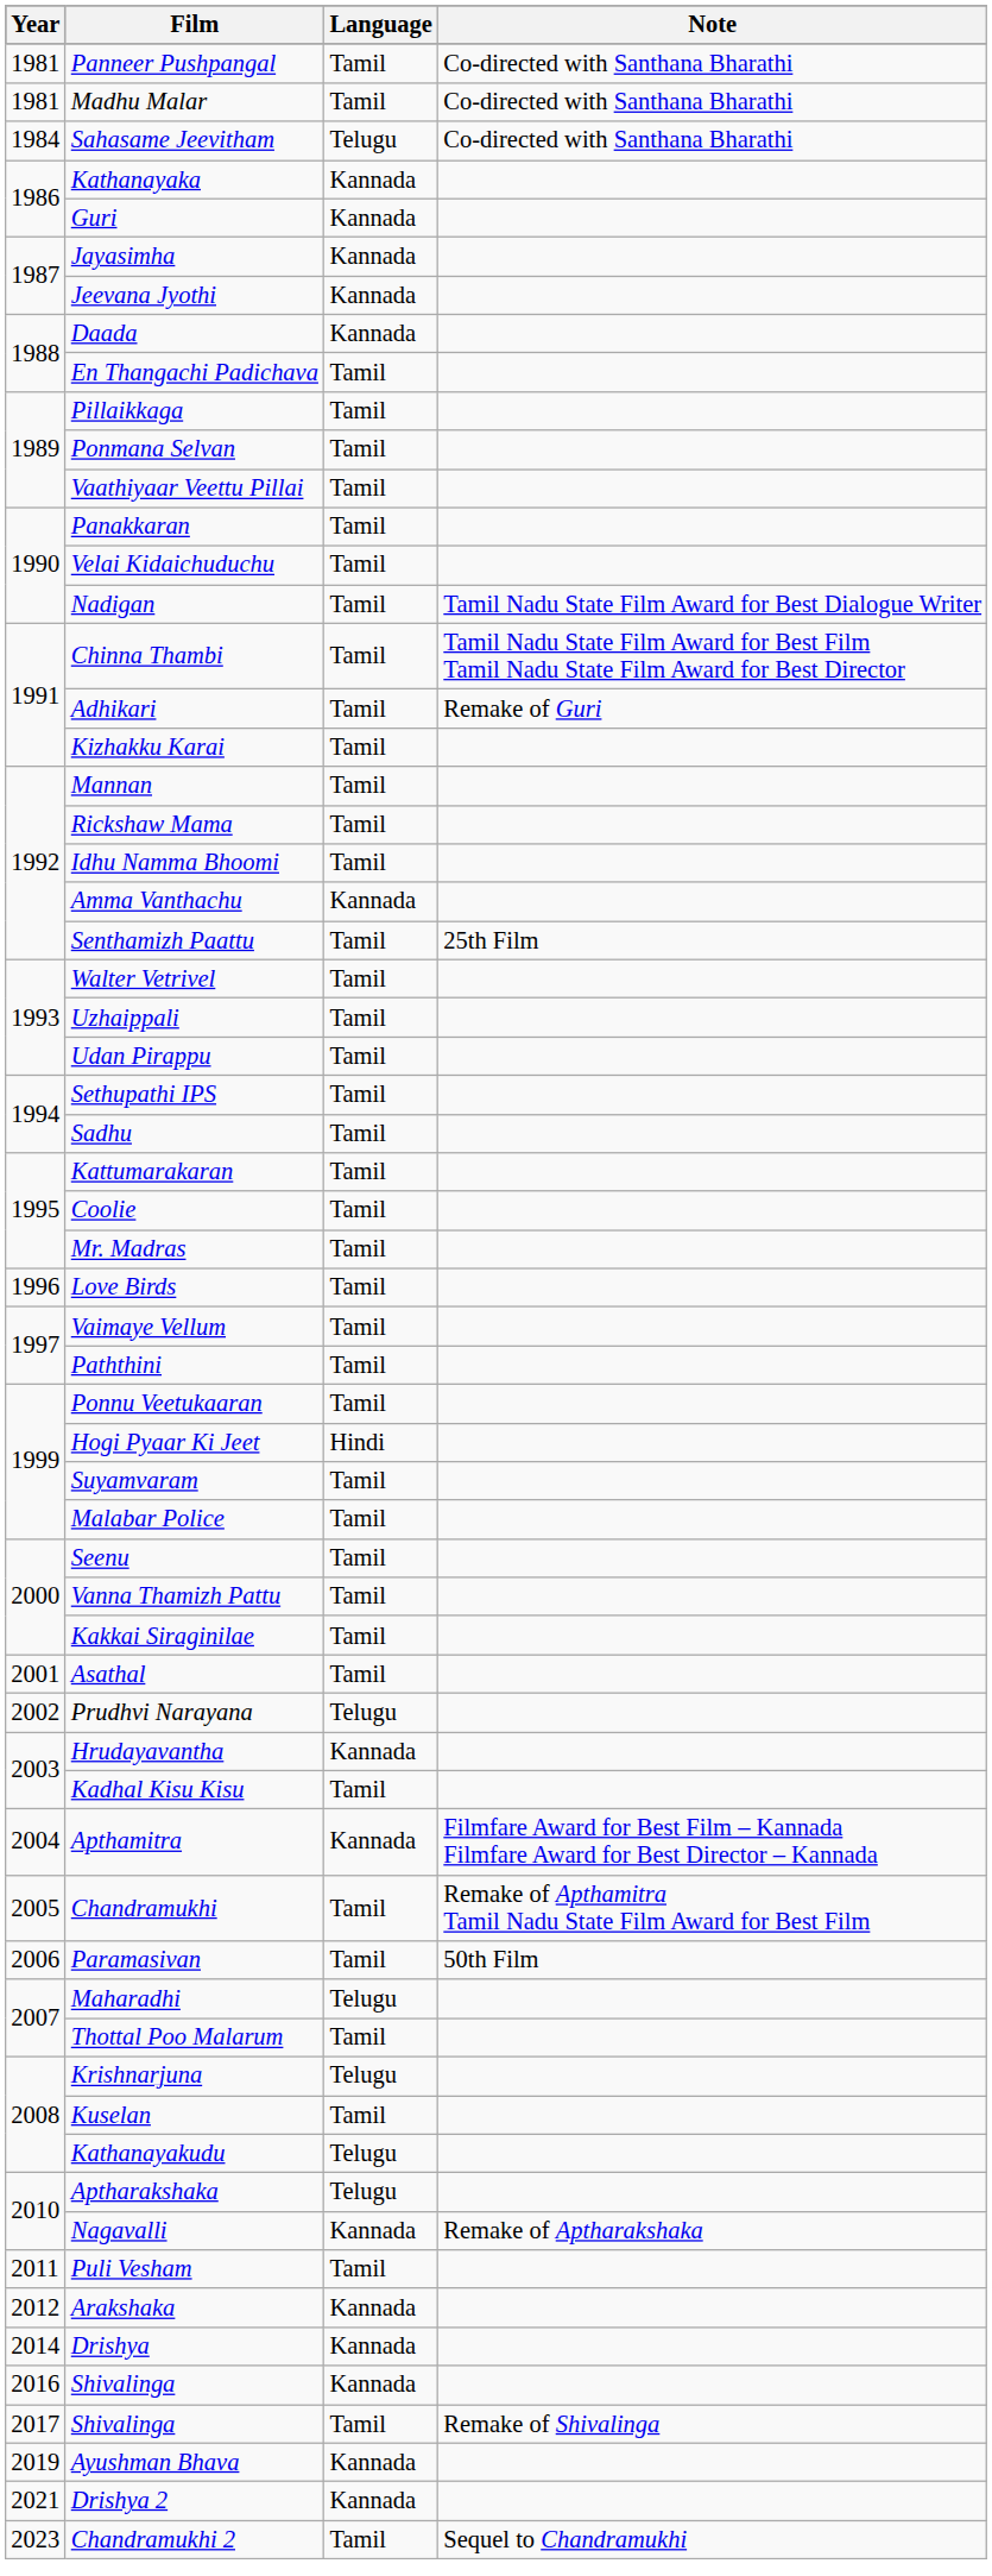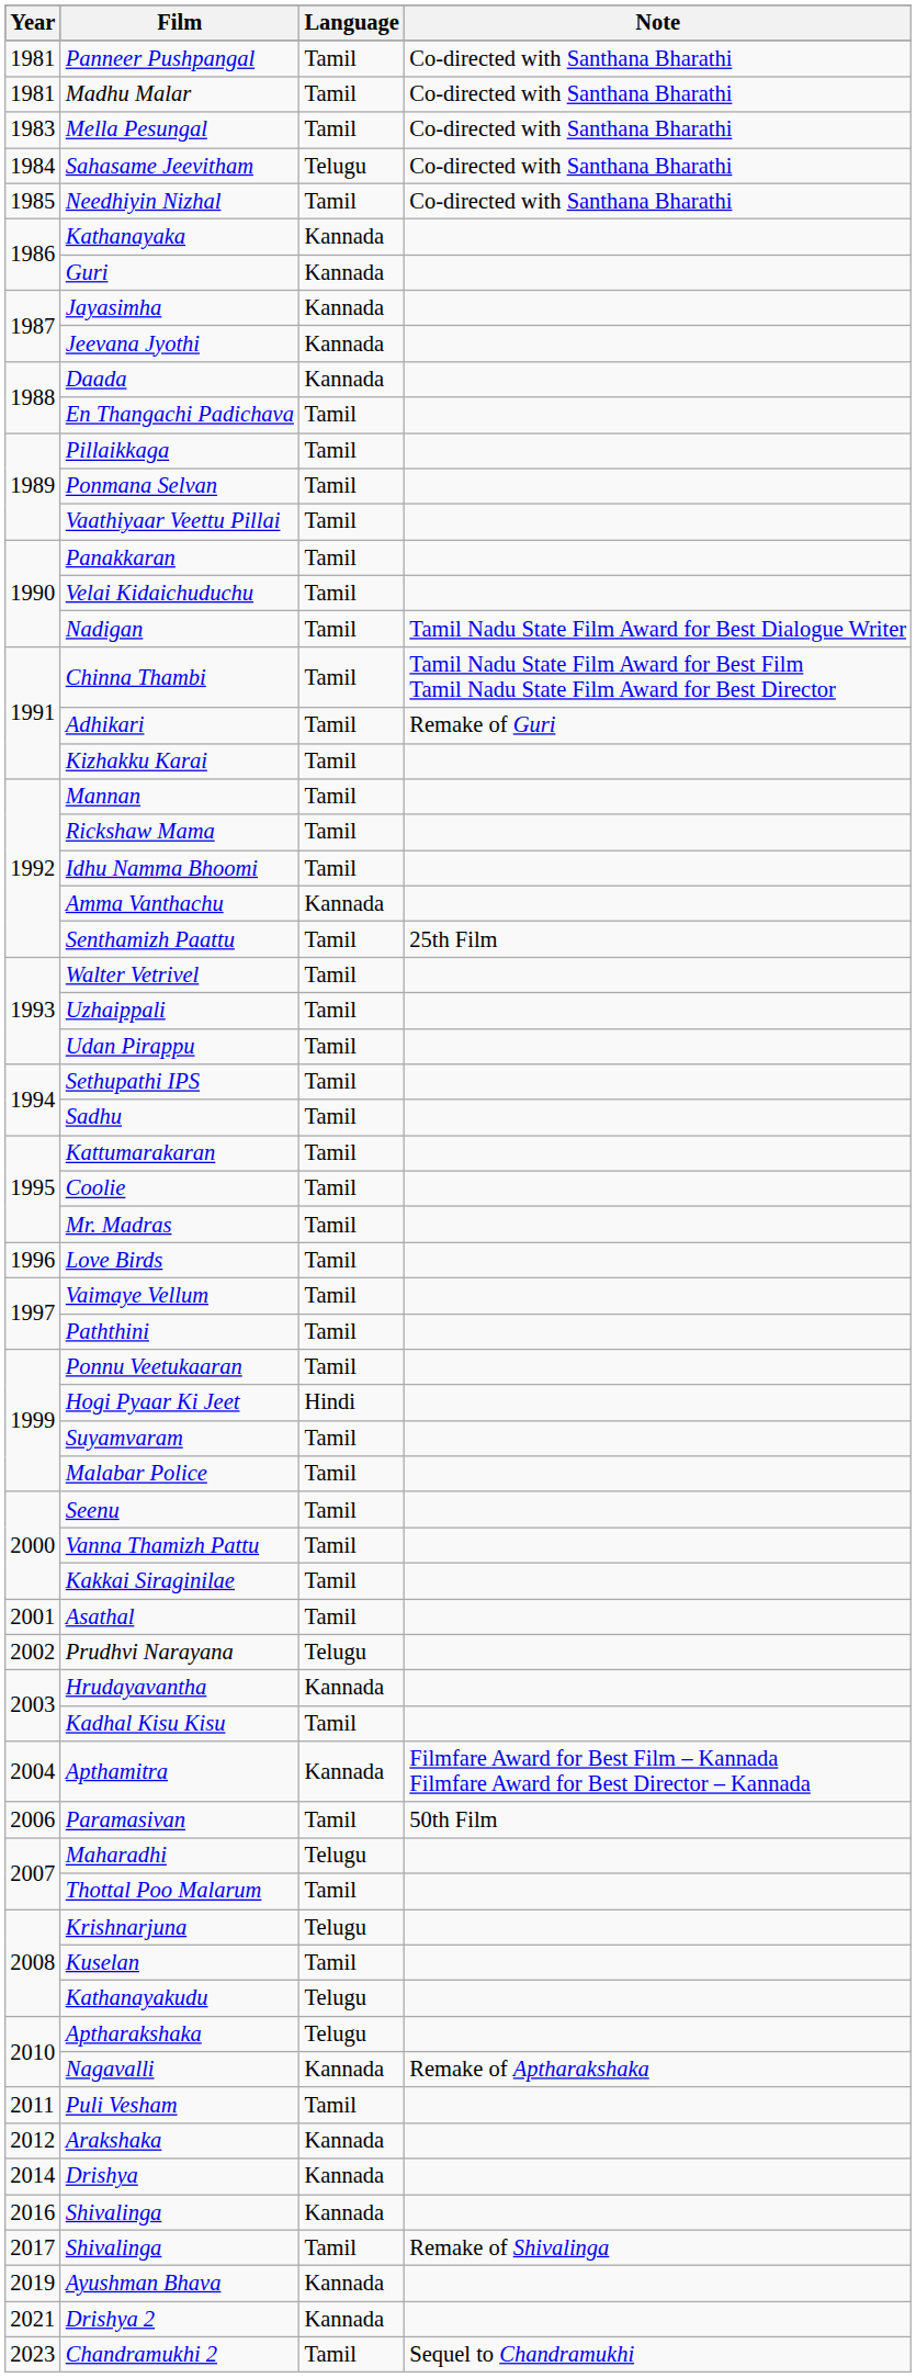 <table class="wikitable sortable">
 <tr style="background:#000;">
 <th>Year</th>
 <th>Film</th>
 <th>Language</th>
 <th class=unsortable>Note</th>
 </tr>
 <tr>
 <td>1981</td>
 <td><em><a href='#'>Panneer Pushpangal</a></em></td>
 <td>Tamil</td>
 <td>Co-directed with <a href='#'>Santhana Bharathi</a></td>
 </tr>
 <tr>
 <td>1981</td>
 <td><em>Madhu Malar</em></td>
 <td>Tamil</td>
 <td>Co-directed with <a href='#'>Santhana Bharathi</a></td>
 </tr>
 <tr>
+<td>1983</td>
+<td><em><a href='#'>Mella Pesungal</a></em></td>
+<td>Tamil</td>
+<td>Co-directed with <a href='#'>Santhana Bharathi</a></td>
+</tr>
+<tr>
 <td>1984</td>
 <td><em><a href='#'>Sahasame Jeevitham</a></em></td>
 <td>Telugu</td>
+<td>Co-directed with <a href='#'>Santhana Bharathi</a></td>
+</tr>
+<tr>
+<td>1985</td>
+<td><em><a href='#'>Needhiyin Nizhal</a></em></td>
+<td>Tamil</td>
 <td>Co-directed with <a href='#'>Santhana Bharathi</a></td>
 </tr>
 <tr>
 <td rowspan="2">1986</td>
 <td><em><a href='#'>Kathanayaka</a></em></td>
 <td>Kannada</td>
 <td></td>
 </tr>
 <tr>
 <td><em><a href='#'>Guri</a></em></td>
 <td>Kannada</td>
 <td></td>
 </tr>
 <tr>
 <td rowspan="2">1987</td>
 <td><em><a href='#'>Jayasimha</a></em></td>
 <td>Kannada</td>
 <td></td>
 </tr>
 <tr>
 <td><em><a href='#'>Jeevana Jyothi</a></em></td>
 <td>Kannada</td>
 <td></td>
 </tr>
 <tr>
 <td rowspan="2">1988</td>
 <td><em><a href='#'>Daada</a></em></td>
 <td>Kannada</td>
 <td></td>
 </tr>
 <tr>
 <td><em><a href='#'>En Thangachi Padichava</a></em></td>
 <td>Tamil</td>
 <td></td>
 </tr>
 <tr>
 <td rowspan="3">1989</td>
 <td><em><a href='#'>Pillaikkaga</a></em></td>
 <td>Tamil</td>
 <td></td>
 </tr>
 <tr>
 <td><em><a href='#'>Ponmana Selvan</a></em></td>
 <td>Tamil</td>
 <td></td>
 </tr>
 <tr>
 <td><em><a href='#'>Vaathiyaar Veettu Pillai</a></em></td>
 <td>Tamil</td>
 <td></td>
 </tr>
 <tr>
 <td rowspan="3">1990</td>
 <td><em><a href='#'>Panakkaran</a></em></td>
 <td>Tamil</td>
 <td></td>
 </tr>
 <tr>
 <td><em><a href='#'>Velai Kidaichuduchu</a></em></td>
 <td>Tamil</td>
 <td></td>
 </tr>
 <tr>
 <td><em><a href='#'>Nadigan</a></em></td>
 <td>Tamil</td>
 <td><a href='#'>Tamil Nadu State Film Award for Best Dialogue Writer</a></td>
 </tr>
 <tr>
 <td rowspan="3">1991</td>
 <td><em><a href='#'>Chinna Thambi</a></em></td>
 <td>Tamil</td>
 <td><a href='#'>Tamil Nadu State Film Award for Best Film</a><br><a href='#'>Tamil Nadu State Film Award for Best Director</a></td>
 </tr>
 <tr>
 <td><em><a href='#'>Adhikari</a></em></td>
 <td>Tamil</td>
 <td>Remake of <em><a href='#'>Guri</a></em></td>
 </tr>
 <tr>
 <td><em><a href='#'>Kizhakku Karai</a></em></td>
 <td>Tamil</td>
 <td></td>
 </tr>
 <tr>
 <td rowspan="5">1992</td>
 <td><em><a href='#'>Mannan</a></em></td>
 <td>Tamil</td>
 <td></td>
 </tr>
 <tr>
 <td><em><a href='#'>Rickshaw Mama</a></em></td>
 <td>Tamil</td>
 <td></td>
 </tr>
 <tr>
 <td><em><a href='#'>Idhu Namma Bhoomi</a></em></td>
 <td>Tamil</td>
 <td></td>
 </tr>
 <tr>
 <td><em><a href='#'>Amma Vanthachu</a></em></td>
 <td>Kannada</td>
 <td></td>
 </tr>
 <tr>
 <td><em><a href='#'>Senthamizh Paattu</a></em></td>
 <td>Tamil</td>
 <td>25th Film</td>
 </tr>
 <tr>
 <td rowspan="3">1993</td>
 <td><em><a href='#'>Walter Vetrivel</a></em></td>
 <td>Tamil</td>
 <td></td>
 </tr>
 <tr>
 <td><em><a href='#'>Uzhaippali</a></em></td>
 <td>Tamil</td>
 <td></td>
 </tr>
 <tr>
 <td><em><a href='#'>Udan Pirappu</a></em></td>
 <td>Tamil</td>
 <td></td>
 </tr>
 <tr>
 <td rowspan="2">1994</td>
 <td><em><a href='#'>Sethupathi IPS</a></em></td>
 <td>Tamil</td>
 <td></td>
 </tr>
 <tr>
 <td><em><a href='#'>Sadhu</a></em></td>
 <td>Tamil</td>
 <td></td>
 </tr>
 <tr>
 <td rowspan="3">1995</td>
 <td><em><a href='#'>Kattumarakaran</a></em></td>
 <td>Tamil</td>
 <td></td>
 </tr>
 <tr>
 <td><em><a href='#'>Coolie</a></em></td>
 <td>Tamil</td>
 <td></td>
 </tr>
 <tr>
 <td><em><a href='#'>Mr. Madras</a></em></td>
 <td>Tamil</td>
 <td></td>
 </tr>
 <tr>
 <td rowspan="1">1996</td>
 <td><em><a href='#'>Love Birds</a></em></td>
 <td>Tamil</td>
 <td></td>
 </tr>
 <tr>
 <td rowspan="2">1997</td>
 <td><em><a href='#'>Vaimaye Vellum</a></em></td>
 <td>Tamil</td>
 <td></td>
 </tr>
 <tr>
 <td><em><a href='#'>Paththini</a></em></td>
 <td>Tamil</td>
 <td></td>
 </tr>
 <tr>
 <td rowspan="4">1999</td>
 <td><em><a href='#'>Ponnu Veetukaaran</a></em></td>
 <td>Tamil</td>
 <td></td>
 </tr>
 <tr>
 <td><em><a href='#'>Hogi Pyaar Ki Jeet</a></em></td>
 <td>Hindi</td>
 <td></td>
 </tr>
 <tr>
 <td><em><a href='#'>Suyamvaram</a></em></td>
 <td>Tamil</td>
 <td></td>
 </tr>
 <tr>
 <td><em><a href='#'>Malabar Police</a></em></td>
 <td>Tamil</td>
 <td></td>
 </tr>
 <tr>
 <td rowspan="3">2000</td>
 <td><em><a href='#'>Seenu</a></em></td>
 <td>Tamil</td>
 <td></td>
 </tr>
 <tr>
 <td><em><a href='#'>Vanna Thamizh Pattu</a></em></td>
 <td>Tamil</td>
 <td></td>
 </tr>
 <tr>
 <td><em><a href='#'>Kakkai Siraginilae</a></em></td>
 <td>Tamil</td>
 <td></td>
 </tr>
 <tr>
 <td>2001</td>
 <td><em><a href='#'>Asathal</a></em></td>
 <td>Tamil</td>
 <td></td>
 </tr>
 <tr>
 <td>2002</td>
 <td><em>Prudhvi Narayana</em></td>
 <td>Telugu</td>
 <td></td>
 </tr>
 <tr>
 <td rowspan="2">2003</td>
 <td><em><a href='#'>Hrudayavantha</a></em></td>
 <td>Kannada</td>
 <td></td>
 </tr>
 <tr>
 <td><em><a href='#'>Kadhal Kisu Kisu</a></em></td>
 <td>Tamil</td>
 <td></td>
 </tr>
 <tr>
 <td>2004</td>
 <td><em><a href='#'>Apthamitra</a></em></td>
 <td>Kannada</td>
 <td><a href='#'>Filmfare Award for Best Film&nbsp;– Kannada</a><br><a href='#'>Filmfare Award for Best Director&nbsp;– Kannada</a></td>
 </tr>
 <tr>
-<td>2005</td>
-<td><em><a href='#'>Chandramukhi</a></em></td>
-<td>Tamil</td>
-<td>Remake of <em><a href='#'>Apthamitra</a></em><br><a href='#'>Tamil Nadu State Film Award for Best Film</a></td>
-</tr>
-<tr>
 <td>2006</td>
 <td><em><a href='#'>Paramasivan</a></em></td>
 <td>Tamil</td>
 <td>50th Film</td>
 </tr>
 <tr>
 <td rowspan="2">2007</td>
 <td><em><a href='#'>Maharadhi</a></em></td>
 <td>Telugu</td>
 <td></td>
 </tr>
 <tr>
 <td><em><a href='#'>Thottal Poo Malarum</a></em></td>
 <td>Tamil</td>
 <td></td>
 </tr>
 <tr>
 <td rowspan="3">2008</td>
 <td><em><a href='#'>Krishnarjuna</a></em></td>
 <td>Telugu</td>
 <td></td>
 </tr>
 <tr>
 <td><em><a href='#'>Kuselan</a></em></td>
 <td>Tamil</td>
 <td></td>
 </tr>
 <tr>
 <td><em><a href='#'>Kathanayakudu</a></em></td>
 <td>Telugu</td>
 <td></td>
 </tr>
 <tr>
 <td rowspan="2">2010</td>
 <td><em><a href='#'>Aptharakshaka</a></em></td>
 <td>Telugu</td>
 <td></td>
 </tr>
 <tr>
 <td><em><a href='#'>Nagavalli</a></em></td>
 <td>Kannada</td>
 <td>Remake of <em><a href='#'>Aptharakshaka</a></em></td>
 </tr>
 <tr>
 <td>2011</td>
 <td><em><a href='#'>Puli Vesham</a></em></td>
 <td>Tamil</td>
 <td></td>
 </tr>
 <tr>
 <td>2012</td>
 <td><em><a href='#'>Arakshaka</a></em></td>
 <td>Kannada</td>
 <td></td>
 </tr>
 <tr>
 <td rowspan="1">2014</td>
 <td><em><a href='#'>Drishya</a></em></td>
 <td>Kannada</td>
 <td></td>
 </tr>
 <tr>
 <td rowspan="1">2016</td>
 <td><em><a href='#'>Shivalinga</a></em></td>
 <td>Kannada</td>
 <td></td>
 </tr>
 <tr>
 <td>2017</td>
 <td><em><a href='#'>Shivalinga</a></em></td>
 <td>Tamil</td>
 <td>Remake of <em><a href='#'>Shivalinga</a></em></td>
 </tr>
 <tr>
 <td>2019</td>
 <td><em><a href='#'>Ayushman Bhava</a></em></td>
 <td>Kannada</td>
 <td></td>
 </tr>
 <tr>
 <td>2021</td>
 <td><em><a href='#'>Drishya 2</a></em></td>
 <td>Kannada</td>
 <td></td>
 </tr>
 <tr>
 <td>2023</td>
 <td><em><a href='#'>Chandramukhi 2</a></em></td>
 <td>Tamil</td>
 <td>Sequel to <em><a href='#'>Chandramukhi</a></em></td>
 </tr>
 </table>
